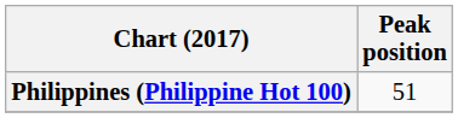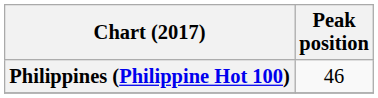 <table class="wikitable plainrowheaders sortable" style="text-align:center">
 <tr>
 <th scope="col">Chart (2017)</th>
 <th scope="col">Peak<br> position</th>
 </tr>
 <tr>
 <th scope="row">Philippines (<a href='#'>Philippine Hot 100</a>)</th>
-<td>51</td>
+<td>46</td>
 </tr>
 <tr>
 </tr>
 </table>
